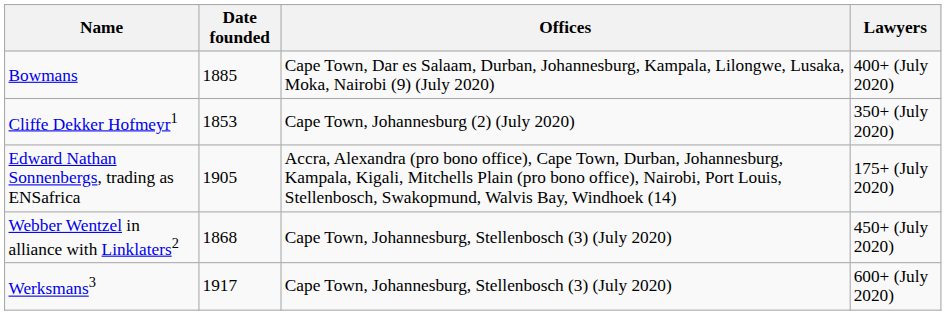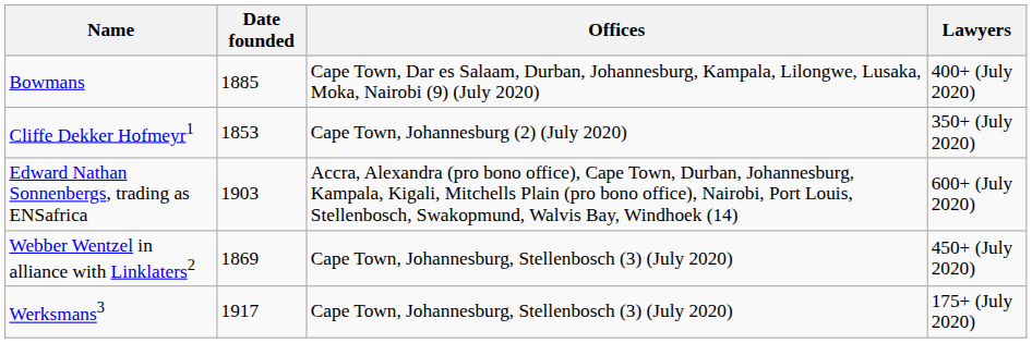 <table class="wikitable sortable" style="text-align: centre;">
 <tr>
 <th>Name</th>
 <th>Date founded</th>
 <th>Offices</th>
 <th>Lawyers</th>
 </tr>
 <tr>
 <td><a href='#'>Bowmans</a></td>
 <td>1885</td>
 <td>Cape Town, Dar es Salaam, Durban, Johannesburg, Kampala, Lilongwe, Lusaka, Moka, Nairobi (9) (July 2020)</td>
 <td>400+ (July 2020)</td>
 </tr>
 <tr>
 <td><a href='#'>Cliffe Dekker Hofmeyr</a><sup>1</sup></td>
 <td>1853</td>
 <td>Cape Town, Johannesburg (2) (July 2020)</td>
 <td>350+ (July 2020)</td>
 </tr>
 <tr>
 <td><a href='#'>Edward Nathan Sonnenbergs</a>, trading as ENSafrica</td>
-<td>1905</td>
+<td>1903</td>
 <td>Accra, Alexandra (pro bono office), Cape Town, Durban, Johannesburg, Kampala, Kigali, Mitchells Plain (pro bono office), Nairobi, Port Louis, Stellenbosch, Swakopmund, Walvis Bay, Windhoek (14)</td>
-<td>175+ (July 2020)</td>
+<td>600+ (July 2020)</td>
 </tr>
 <tr>
 <td><a href='#'>Webber Wentzel</a> in alliance with <a href='#'>Linklaters</a><sup>2</sup></td>
-<td>1868</td>
+<td>1869</td>
 <td>Cape Town, Johannesburg, Stellenbosch (3) (July 2020)</td>
 <td>450+ (July 2020)</td>
 </tr>
 <tr>
 <td><a href='#'>Werksmans</a><sup>3</sup></td>
 <td>1917</td>
 <td>Cape Town, Johannesburg, Stellenbosch (3) (July 2020)</td>
-<td>600+ (July 2020)</td>
+<td>175+ (July 2020)</td>
 </tr>
 </table>
